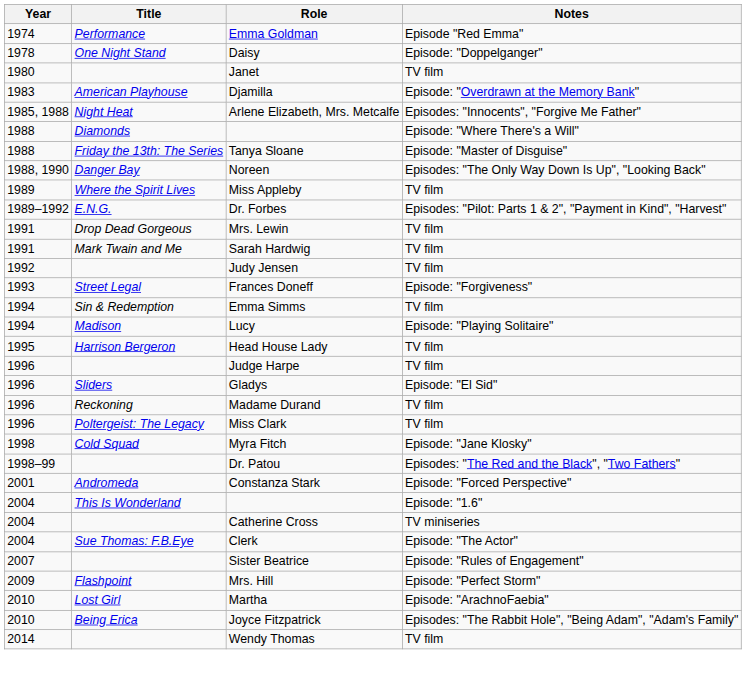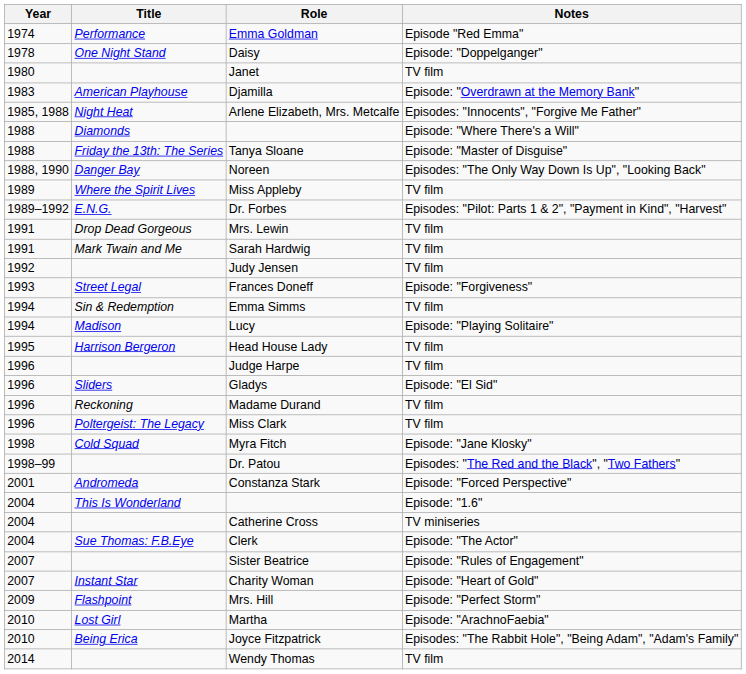 <table class="wikitable sortable">
 <tr>
 <th>Year</th>
 <th>Title</th>
 <th>Role</th>
 <th class="unsortable">Notes</th>
 </tr>
 <tr>
 <td>1974</td>
 <td><em><a href='#'>Performance</a></em></td>
 <td><a href='#'>Emma Goldman</a></td>
 <td>Episode "Red Emma"</td>
 </tr>
 <tr>
 <td>1978</td>
 <td><em><a href='#'>One Night Stand</a></em></td>
 <td>Daisy</td>
 <td>Episode: "Doppelganger"</td>
 </tr>
 <tr>
 <td>1980</td>
 <td><em></em></td>
 <td>Janet</td>
 <td>TV film</td>
 </tr>
 <tr>
 <td>1983</td>
 <td><em><a href='#'>American Playhouse</a></em></td>
 <td>Djamilla</td>
 <td>Episode: "<a href='#'>Overdrawn at the Memory Bank</a>"</td>
 </tr>
 <tr>
 <td>1985, 1988</td>
 <td><em><a href='#'>Night Heat</a></em></td>
 <td>Arlene Elizabeth, Mrs. Metcalfe</td>
 <td>Episodes: "Innocents", "Forgive Me Father"</td>
 </tr>
 <tr>
 <td>1988</td>
 <td><em><a href='#'>Diamonds</a></em></td>
 <td></td>
 <td>Episode: "Where There's a Will"</td>
 </tr>
 <tr>
 <td>1988</td>
 <td><em><a href='#'>Friday the 13th: The Series</a></em></td>
 <td>Tanya Sloane</td>
 <td>Episode: "Master of Disguise"</td>
 </tr>
 <tr>
 <td>1988, 1990</td>
 <td><em><a href='#'>Danger Bay</a></em></td>
 <td>Noreen</td>
 <td>Episodes: "The Only Way Down Is Up", "Looking Back"</td>
 </tr>
 <tr>
 <td>1989</td>
 <td><em><a href='#'>Where the Spirit Lives</a></em></td>
 <td>Miss Appleby</td>
 <td>TV film</td>
 </tr>
 <tr>
 <td>1989–1992</td>
 <td><em><a href='#'>E.N.G.</a></em></td>
 <td>Dr. Forbes</td>
 <td>Episodes: "Pilot: Parts 1 & 2", "Payment in Kind", "Harvest"</td>
 </tr>
 <tr>
 <td>1991</td>
 <td><em>Drop Dead Gorgeous</em></td>
 <td>Mrs. Lewin</td>
 <td>TV film</td>
 </tr>
 <tr>
 <td>1991</td>
 <td><em>Mark Twain and Me</em></td>
 <td>Sarah Hardwig</td>
 <td>TV film</td>
 </tr>
 <tr>
 <td>1992</td>
 <td><em></em></td>
 <td>Judy Jensen</td>
 <td>TV film</td>
 </tr>
 <tr>
 <td>1993</td>
 <td><em><a href='#'>Street Legal</a></em></td>
 <td>Frances Doneff</td>
 <td>Episode: "Forgiveness"</td>
 </tr>
 <tr>
 <td>1994</td>
 <td><em>Sin & Redemption</em></td>
 <td>Emma Simms</td>
 <td>TV film</td>
 </tr>
 <tr>
 <td>1994</td>
 <td><em><a href='#'>Madison</a></em></td>
 <td>Lucy</td>
 <td>Episode: "Playing Solitaire"</td>
 </tr>
 <tr>
 <td>1995</td>
 <td><em><a href='#'>Harrison Bergeron</a></em></td>
 <td>Head House Lady</td>
 <td>TV film</td>
 </tr>
 <tr>
 <td>1996</td>
 <td><em></em></td>
 <td>Judge Harpe</td>
 <td>TV film</td>
 </tr>
 <tr>
 <td>1996</td>
 <td><em><a href='#'>Sliders</a></em></td>
 <td>Gladys</td>
 <td>Episode: "El Sid"</td>
 </tr>
 <tr>
 <td>1996</td>
 <td><em>Reckoning</em></td>
 <td>Madame Durand</td>
 <td>TV film</td>
 </tr>
 <tr>
 <td>1996</td>
 <td><em><a href='#'>Poltergeist: The Legacy</a></em></td>
 <td>Miss Clark</td>
 <td>TV film</td>
 </tr>
 <tr>
 <td>1998</td>
 <td><em><a href='#'>Cold Squad</a></em></td>
 <td>Myra Fitch</td>
 <td>Episode: "Jane Klosky"</td>
 </tr>
 <tr>
 <td>1998–99</td>
 <td><em></em></td>
 <td>Dr. Patou</td>
 <td>Episodes: "<a href='#'>The Red and the Black</a>", "<a href='#'>Two Fathers</a>"</td>
 </tr>
 <tr>
 <td>2001</td>
 <td><em><a href='#'>Andromeda</a></em></td>
 <td>Constanza Stark</td>
 <td>Episode: "Forced Perspective"</td>
 </tr>
 <tr>
 <td>2004</td>
 <td><em><a href='#'>This Is Wonderland</a></em></td>
 <td></td>
 <td>Episode: "1.6"</td>
 </tr>
 <tr>
 <td>2004</td>
 <td><em></em></td>
 <td>Catherine Cross</td>
 <td>TV miniseries</td>
 </tr>
 <tr>
 <td>2004</td>
 <td><em><a href='#'>Sue Thomas: F.B.Eye</a></em></td>
 <td>Clerk</td>
 <td>Episode: "The Actor"</td>
 </tr>
 <tr>
 <td>2007</td>
 <td><em></em></td>
 <td>Sister Beatrice</td>
 <td>Episode: "Rules of Engagement"</td>
 </tr>
 <tr>
+<td>2007</td>
+<td><em><a href='#'>Instant Star</a></em></td>
+<td>Charity Woman</td>
+<td>Episode: "Heart of Gold"</td>
+</tr>
+<tr>
 <td>2009</td>
 <td><em><a href='#'>Flashpoint</a></em></td>
 <td>Mrs. Hill</td>
 <td>Episode: "Perfect Storm"</td>
 </tr>
 <tr>
 <td>2010</td>
 <td><em><a href='#'>Lost Girl</a></em></td>
 <td>Martha</td>
 <td>Episode: "ArachnoFaebia"</td>
 </tr>
 <tr>
 <td>2010</td>
 <td><em><a href='#'>Being Erica</a></em></td>
 <td>Joyce Fitzpatrick</td>
 <td>Episodes: "The Rabbit Hole", "Being Adam", "Adam's Family"</td>
 </tr>
 <tr>
 <td>2014</td>
 <td><em></em></td>
 <td>Wendy Thomas</td>
 <td>TV film</td>
 </tr>
 </table>
